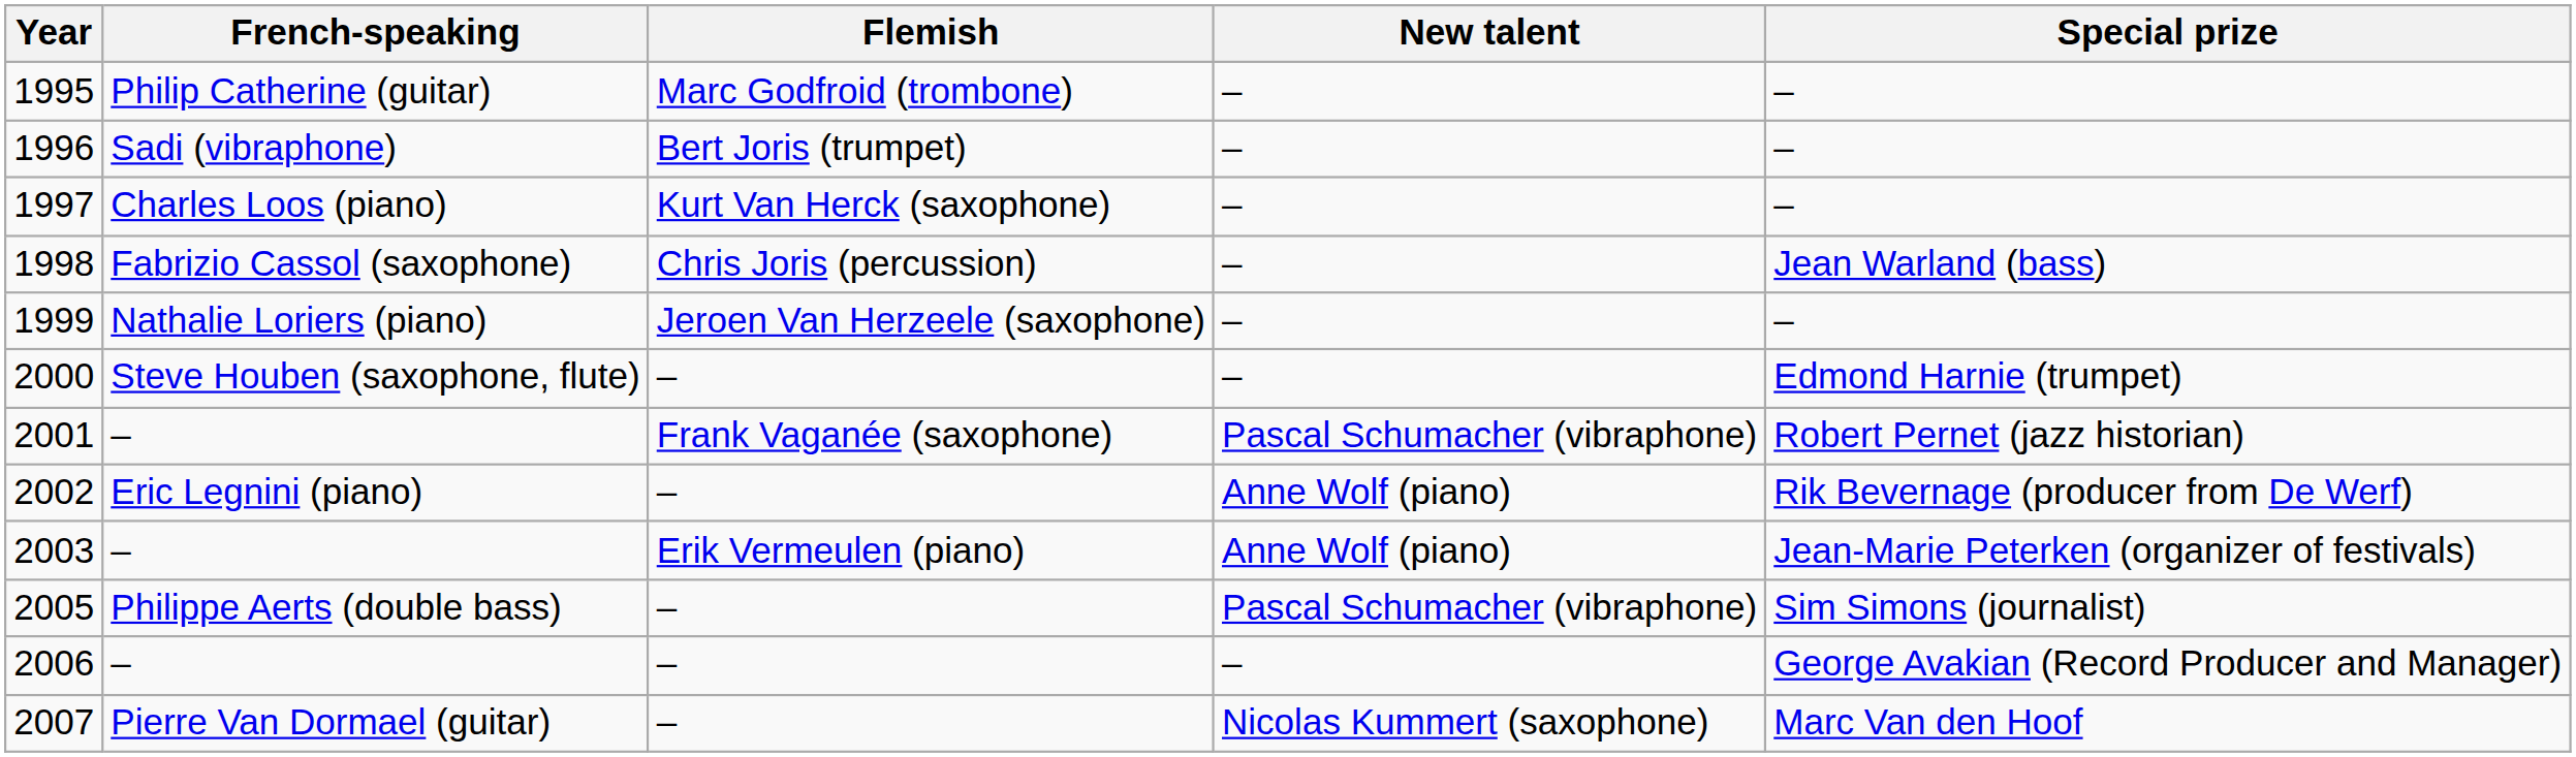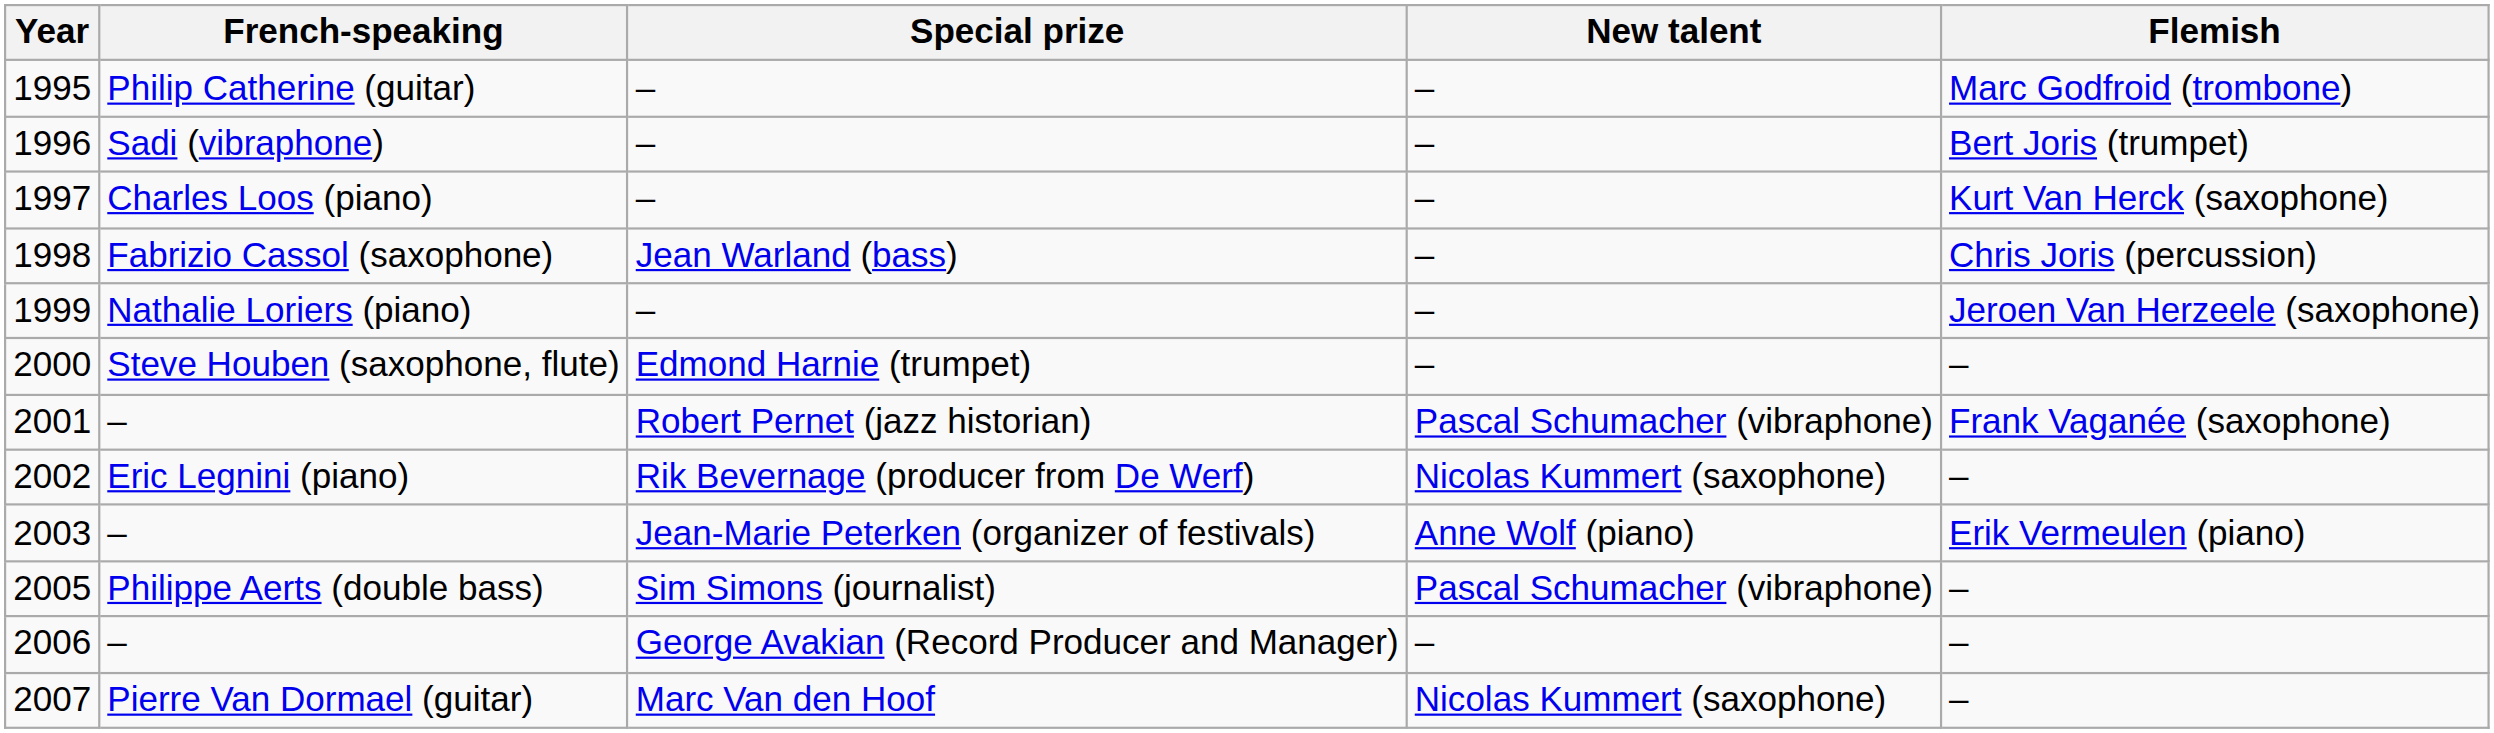 <table class="wikitable">
 <tr>
 <th>Year</th>
 <th>French-speaking</th>
+<th>Special prize</th>
+<th>New talent</th>
 <th>Flemish</th>
-<th>New talent</th>
-<th>Special prize</th>
 </tr>
 <tr>
 <td>1995</td>
 <td><a href='#'>Philip Catherine</a> (guitar)</td>
+<td>–</td>
+<td>–</td>
 <td><a href='#'>Marc Godfroid</a> (<a href='#'>trombone</a>)</td>
+</tr>
+<tr>
+<td>1996</td>
+<td><a href='#'>Sadi</a> (<a href='#'>vibraphone</a>)</td>
+<td>–</td>
+<td>–</td>
+<td><a href='#'>Bert Joris</a> (trumpet)</td>
+</tr>
+<tr>
+<td>1997</td>
+<td><a href='#'>Charles Loos</a> (piano)</td>
+<td>–</td>
+<td>–</td>
+<td><a href='#'>Kurt Van Herck</a> (saxophone)</td>
+</tr>
+<tr>
+<td>1998</td>
+<td><a href='#'>Fabrizio Cassol</a> (saxophone)</td>
+<td><a href='#'>Jean Warland</a> (<a href='#'>bass</a>)</td>
+<td>–</td>
+<td><a href='#'>Chris Joris</a> (percussion)</td>
+</tr>
+<tr>
+<td>1999</td>
+<td><a href='#'>Nathalie Loriers</a> (piano)</td>
+<td>–</td>
+<td>–</td>
+<td><a href='#'>Jeroen Van Herzeele</a> (saxophone)</td>
+</tr>
+<tr>
+<td>2000</td>
+<td><a href='#'>Steve Houben</a> (saxophone, flute)</td>
+<td><a href='#'>Edmond Harnie</a> (trumpet)</td>
 <td>–</td>
 <td>–</td>
 </tr>
 <tr>
-<td>1996</td>
-<td><a href='#'>Sadi</a> (<a href='#'>vibraphone</a>)</td>
-<td><a href='#'>Bert Joris</a> (trumpet)</td>
+<td>2001</td>
+<td>–</td>
+<td><a href='#'>Robert Pernet</a> (jazz historian)</td>
+<td><a href='#'>Pascal Schumacher</a> (vibraphone)</td>
+<td><a href='#'>Frank Vaganée</a> (saxophone)</td>
+</tr>
+<tr>
+<td>2002</td>
+<td><a href='#'>Eric Legnini</a> (piano)</td>
+<td><a href='#'>Rik Bevernage</a> (producer from <a href='#'>De Werf</a>)</td>
+<td><a href='#'>Nicolas Kummert</a> (saxophone)</td>
+<td>–</td>
+</tr>
+<tr>
+<td>2003</td>
+<td>–</td>
+<td><a href='#'>Jean-Marie Peterken</a> (organizer of festivals)</td>
+<td><a href='#'>Anne Wolf</a> (piano)</td>
+<td><a href='#'>Erik Vermeulen</a> (piano)</td>
+</tr>
+<tr>
+<td>2005</td>
+<td><a href='#'>Philippe Aerts</a> (double bass)</td>
+<td><a href='#'>Sim Simons</a> (journalist)</td>
+<td><a href='#'>Pascal Schumacher</a> (vibraphone)</td>
+<td>–</td>
+</tr>
+<tr>
+<td>2006</td>
+<td>–</td>
+<td><a href='#'>George Avakian</a> (Record Producer and Manager)</td>
 <td>–</td>
 <td>–</td>
 </tr>
 <tr>
-<td>1997</td>
-<td><a href='#'>Charles Loos</a> (piano)</td>
-<td><a href='#'>Kurt Van Herck</a> (saxophone)</td>
-<td>–</td>
+<td>2007</td>
+<td><a href='#'>Pierre Van Dormael</a> (guitar)</td>
+<td><a href='#'>Marc Van den Hoof</a></td>
+<td><a href='#'>Nicolas Kummert</a> (saxophone)</td>
 <td>–</td>
 </tr>
-<tr>
-<td>1998</td>
-<td><a href='#'>Fabrizio Cassol</a> (saxophone)</td>
-<td><a href='#'>Chris Joris</a> (percussion)</td>
-<td>–</td>
-<td><a href='#'>Jean Warland</a> (<a href='#'>bass</a>)</td>
-</tr>
-<tr>
-<td>1999</td>
-<td><a href='#'>Nathalie Loriers</a> (piano)</td>
-<td><a href='#'>Jeroen Van Herzeele</a> (saxophone)</td>
-<td>–</td>
-<td>–</td>
-</tr>
-<tr>
-<td>2000</td>
-<td><a href='#'>Steve Houben</a> (saxophone, flute)</td>
-<td>–</td>
-<td>–</td>
-<td><a href='#'>Edmond Harnie</a> (trumpet)</td>
-</tr>
-<tr>
-<td>2001</td>
-<td>–</td>
-<td><a href='#'>Frank Vaganée</a> (saxophone)</td>
-<td><a href='#'>Pascal Schumacher</a> (vibraphone)</td>
-<td><a href='#'>Robert Pernet</a> (jazz historian)</td>
-</tr>
-<tr>
-<td>2002</td>
-<td><a href='#'>Eric Legnini</a> (piano)</td>
-<td>–</td>
-<td><a href='#'>Anne Wolf</a> (piano)</td>
-<td><a href='#'>Rik Bevernage</a> (producer from <a href='#'>De Werf</a>)</td>
-</tr>
-<tr>
-<td>2003</td>
-<td>–</td>
-<td><a href='#'>Erik Vermeulen</a> (piano)</td>
-<td><a href='#'>Anne Wolf</a> (piano)</td>
-<td><a href='#'>Jean-Marie Peterken</a> (organizer of festivals)</td>
-</tr>
-<tr>
-<td>2005</td>
-<td><a href='#'>Philippe Aerts</a> (double bass)</td>
-<td>–</td>
-<td><a href='#'>Pascal Schumacher</a> (vibraphone)</td>
-<td><a href='#'>Sim Simons</a> (journalist)</td>
-</tr>
-<tr>
-<td>2006</td>
-<td>–</td>
-<td>–</td>
-<td>–</td>
-<td><a href='#'>George Avakian</a> (Record Producer and Manager)</td>
-</tr>
-<tr>
-<td>2007</td>
-<td><a href='#'>Pierre Van Dormael</a> (guitar)</td>
-<td>–</td>
-<td><a href='#'>Nicolas Kummert</a> (saxophone)</td>
-<td><a href='#'>Marc Van den Hoof</a></td>
-</tr>
 </table>
